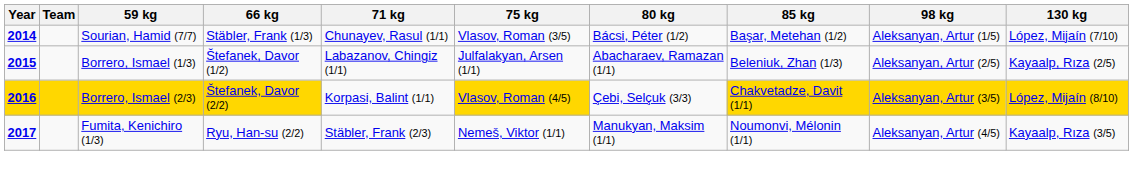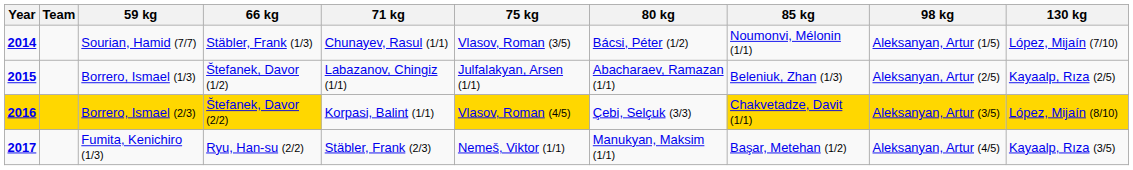 <table class="wikitable sortable" style="font-size: 90%">
 <tr>
 <th>Year</th>
 <th>Team</th>
 <th width=300>59 kg</th>
 <th width=275>66 kg</th>
 <th width=300>71 kg</th>
 <th width=300>75 kg</th>
 <th width=300>80 kg</th>
 <th width=300>85 kg</th>
 <th width=300>98 kg</th>
 <th width=300>130 kg</th>
 </tr>
 <tr>
 <td><strong><a href='#'>2014</a></strong></td>
 <td></td>
 <td> <a href='#'>Sourian, Hamid</a> <small>(7/7)</small></td>
 <td> <a href='#'>Stäbler, Frank</a>  <small>(1/3)</small></td>
 <td> <a href='#'>Chunayev, Rasul</a> <small>(1/1)</small></td>
 <td> <a href='#'>Vlasov, Roman</a> <small>(3/5)</small></td>
 <td> <a href='#'>Bácsi, Péter</a> <small>(1/2)</small></td>
-<td> <a href='#'>Başar, Metehan</a>  <small>(1/2)</small></td>
+<td> <a href='#'>Noumonvi, Mélonin</a> <small>(1/1)</small></td>
 <td> <a href='#'>Aleksanyan, Artur</a> <small>(1/5)</small></td>
 <td> <a href='#'>López, Mijaín</a> <small>(7/10)</small></td>
 </tr>
 <tr>
 <td><strong><a href='#'>2015</a></strong></td>
 <td></td>
 <td> <a href='#'>Borrero, Ismael</a> <small>(1/3)</small></td>
 <td> <a href='#'>Štefanek, Davor</a> <small>(1/2)</small></td>
 <td> <a href='#'>Labazanov, Chingiz</a> <small>(1/1)</small></td>
 <td> <a href='#'>Julfalakyan, Arsen</a> <small>(1/1)</small></td>
 <td> <a href='#'>Abacharaev, Ramazan</a> <small>(1/1)</small></td>
 <td> <a href='#'>Beleniuk, Zhan</a> <small>(1/3)</small></td>
 <td> <a href='#'>Aleksanyan, Artur</a> <small>(2/5)</small></td>
 <td> <a href='#'>Kayaalp, Rıza</a> <small>(2/5)</small></td>
 </tr>
 <tr>
 <td bgcolor="GOLD"><strong><a href='#'>2016</a></strong></td>
 <td bgcolor="GOLD"></td>
 <td bgcolor="GOLD"> <a href='#'>Borrero, Ismael</a> <small>(2/3)</small></td>
 <td bgcolor="GOLD"> <a href='#'>Štefanek, Davor</a> <small>(2/2)</small></td>
 <td> <a href='#'>Korpasi, Balint</a> <small>(1/1)</small></td>
 <td bgcolor="GOLD"> <a href='#'>Vlasov, Roman</a> <small>(4/5)</small></td>
 <td> <a href='#'>Çebi, Selçuk</a> <small>(3/3)</small></td>
 <td bgcolor="GOLD"> <a href='#'>Chakvetadze, Davit</a> <small>(1/1)</small></td>
 <td bgcolor="GOLD"> <a href='#'>Aleksanyan, Artur</a> <small>(3/5)</small></td>
 <td bgcolor="GOLD"> <a href='#'>López, Mijaín</a> <small>(8/10)</small></td>
 </tr>
 <tr>
 <td><strong><a href='#'>2017</a></strong></td>
 <td></td>
 <td> <a href='#'>Fumita, Kenichiro</a> <small>(1/3)</small></td>
 <td> <a href='#'>Ryu, Han-su</a> <small>(2/2)</small></td>
 <td> <a href='#'>Stäbler, Frank</a> <small>(2/3)</small></td>
 <td> <a href='#'>Nemeš, Viktor</a> <small>(1/1)</small></td>
 <td> <a href='#'>Manukyan, Maksim</a> <small>(1/1)</small></td>
-<td> <a href='#'>Noumonvi, Mélonin</a> <small>(1/1)</small></td>
+<td> <a href='#'>Başar, Metehan</a>  <small>(1/2)</small></td>
 <td> <a href='#'>Aleksanyan, Artur</a> <small>(4/5)</small></td>
 <td> <a href='#'>Kayaalp, Rıza</a> <small>(3/5)</small></td>
 </tr>
 </table>
